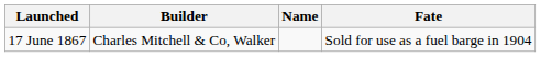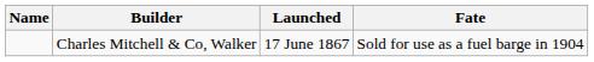 <table class="wikitable" style="text-align:left">
 <tr>
+<th>Name</th>
+<th>Builder</th>
 <th>Launched</th>
-<th>Builder</th>
-<th>Name</th>
 <th>Fate</th>
 </tr>
 <tr>
+<td></td>
+<td>Charles Mitchell & Co, Walker</td>
 <td>17 June 1867</td>
-<td>Charles Mitchell & Co, Walker</td>
-<td></td>
 <td>Sold for use as a fuel barge in 1904</td>
 </tr>
 </table>
